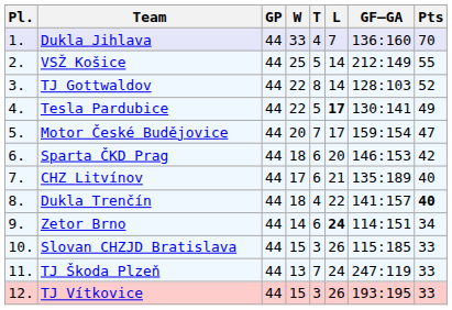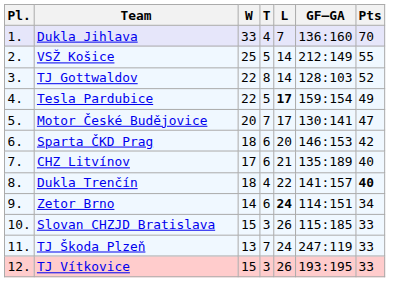 <table class="wikitable">
 <tr>
 <th>Pl.</th>
 <th width="200">Team</th>
-<th>GP</th>
 <th>W</th>
 <th>T</th>
 <th>L</th>
 <th>GF–GA</th>
 <th>Pts</th>
 </tr>
 <tr bgcolor="#e6e6fa">
 <td>1.</td>
 <td><a href='#'>Dukla Jihlava</a></td>
-<td>44</td>
 <td>33</td>
 <td>4</td>
 <td>7</td>
 <td>136:160</td>
 <td>70</td>
 </tr>
 <tr bgcolor="#f0f8ff">
 <td>2.</td>
 <td><a href='#'>VSŽ Košice</a></td>
-<td>44</td>
 <td>25</td>
 <td>5</td>
 <td>14</td>
 <td>212:149</td>
 <td>55</td>
 </tr>
 <tr bgcolor="#f0f8ff">
 <td>3.</td>
 <td><a href='#'>TJ Gottwaldov</a></td>
-<td>44</td>
 <td>22</td>
 <td>8</td>
 <td>14</td>
 <td>128:103</td>
 <td>52</td>
 </tr>
 <tr bgcolor="#f0f8ff">
 <td>4.</td>
 <td><a href='#'>Tesla Pardubice</a></td>
-<td>44</td>
 <td>22</td>
 <td>5</td>
 <td><strong>17</strong></td>
-<td>130:141</td>
+<td>159:154</td>
 <td>49</td>
 </tr>
 <tr bgcolor="#f0f8ff">
 <td>5.</td>
 <td><a href='#'>Motor České Budějovice</a></td>
-<td>44</td>
 <td>20</td>
 <td>7</td>
 <td>17</td>
-<td>159:154</td>
+<td>130:141</td>
 <td>47</td>
 </tr>
 <tr bgcolor="#f0f8ff">
 <td>6.</td>
 <td><a href='#'>Sparta ČKD Prag</a></td>
-<td>44</td>
 <td>18</td>
 <td>6</td>
 <td>20</td>
 <td>146:153</td>
 <td>42</td>
 </tr>
 <tr bgcolor="#f0f8ff">
 <td>7.</td>
 <td><a href='#'>CHZ Litvínov</a></td>
-<td>44</td>
 <td>17</td>
 <td>6</td>
 <td>21</td>
 <td>135:189</td>
 <td>40</td>
 </tr>
 <tr bgcolor="#f0f8ff">
 <td>8.</td>
 <td><a href='#'>Dukla Trenčín</a></td>
-<td>44</td>
 <td>18</td>
 <td>4</td>
 <td>22</td>
 <td>141:157</td>
 <td><strong>40</strong></td>
 </tr>
 <tr bgcolor="#f0f8ff">
 <td>9.</td>
 <td><a href='#'>Zetor Brno</a></td>
-<td>44</td>
 <td>14</td>
 <td>6</td>
 <td><strong>24</strong></td>
 <td>114:151</td>
 <td>34</td>
 </tr>
 <tr bgcolor="#f0f8ff">
 <td>10.</td>
 <td><a href='#'>Slovan CHZJD Bratislava</a></td>
-<td>44</td>
 <td>15</td>
 <td>3</td>
 <td>26</td>
 <td>115:185</td>
 <td>33</td>
 </tr>
 <tr bgcolor="#f0f8ff">
 <td>11.</td>
 <td><a href='#'>TJ Škoda Plzeň</a></td>
-<td>44</td>
 <td>13</td>
 <td>7</td>
 <td>24</td>
 <td>247:119</td>
 <td>33</td>
 </tr>
 <tr bgcolor="#ffcccc">
 <td>12.</td>
 <td><a href='#'>TJ Vítkovice</a></td>
-<td>44</td>
 <td>15</td>
 <td>3</td>
 <td>26</td>
 <td>193:195</td>
 <td>33</td>
 </tr>
 </table>
